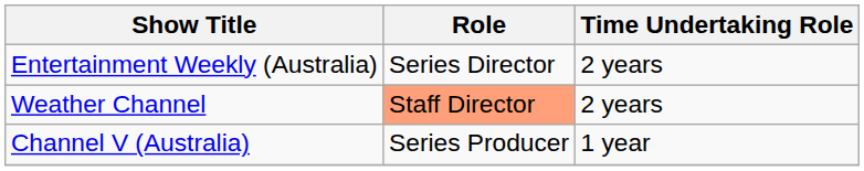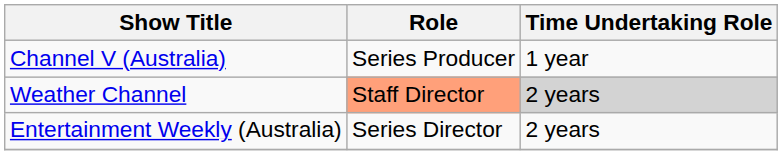 <table class="wikitable">
 <tr>
 <th>Show Title</th>
 <th>Role</th>
 <th>Time Undertaking Role</th>
 </tr>
 <tr>
+<td><a href='#'>Channel V (Australia)</a></td>
+<td>Series Producer</td>
+<td>1 year</td>
+</tr>
+<tr>
+<td><a href='#'>Weather Channel</a></td>
+<td style="background: lightsalmon;">Staff Director</td>
+<td style="background: lightgrey;">2 years</td>
+</tr>
+<tr>
 <td><a href='#'>Entertainment Weekly</a> (Australia)</td>
 <td>Series Director</td>
 <td>2 years</td>
 </tr>
 <tr>
-<td><a href='#'>Weather Channel</a></td>
-<td style="background: lightsalmon;">Staff Director</td>
-<td>2 years</td>
-</tr>
-<tr>
-<td><a href='#'>Channel V (Australia)</a></td>
-<td>Series Producer</td>
-<td>1 year</td>
-</tr>
-<tr>
 </tr>
 </table>
